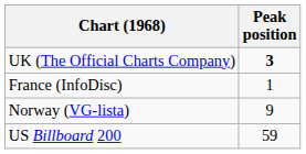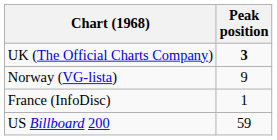 <table class="wikitable sortable">
 <tr>
 <th scope="col">Chart (1968)</th>
 <th scope="col">Peak<br>position</th>
 </tr>
 <tr>
 <td>UK (<a href='#'>The Official Charts Company</a>)</td>
 <td style="text-align:center;"><strong>3</strong></td>
 </tr>
 <tr>
+<td>Norway (<a href='#'>VG-lista</a>)</td>
+<td style="text-align:center;">9</td>
+</tr>
+<tr>
 <td>France (InfoDisc)</td>
 <td style="text-align:center;">1</td>
-</tr>
-<tr>
-<td>Norway (<a href='#'>VG-lista</a>)</td>
-<td style="text-align:center;">9</td>
 </tr>
 <tr>
 <td>US <em><a href='#'>Billboard</a></em> <a href='#'>200</a></td>
 <td style="text-align:center;">59</td>
 </tr>
 </table>
